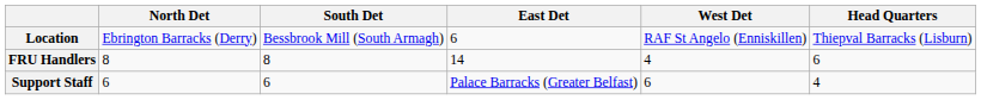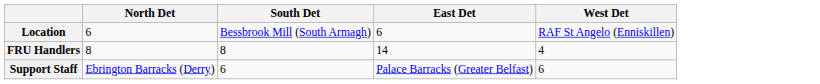 <table class="wikitable defaultcenter col1left">
 <tr>
 <th></th>
 <th>North Det</th>
 <th>South Det</th>
 <th>East Det</th>
 <th>West Det</th>
-<th>Head Quarters</th>
 </tr>
 <tr>
 <th>Location</th>
-<td><a href='#'>Ebrington Barracks</a> (<a href='#'>Derry</a>)</td>
+<td>6</td>
 <td><a href='#'>Bessbrook Mill</a> (<a href='#'>South Armagh</a>)</td>
 <td>6</td>
 <td><a href='#'>RAF St Angelo</a> (<a href='#'>Enniskillen</a>)</td>
-<td><a href='#'>Thiepval Barracks</a> (<a href='#'>Lisburn</a>)</td>
 </tr>
 <tr>
 <th>FRU Handlers</th>
 <td>8</td>
 <td>8</td>
 <td>14</td>
 <td>4</td>
-<td>6</td>
 </tr>
 <tr>
 <th>Support Staff</th>
-<td>6</td>
+<td><a href='#'>Ebrington Barracks</a> (<a href='#'>Derry</a>)</td>
 <td>6</td>
 <td><a href='#'>Palace Barracks</a> (<a href='#'>Greater Belfast</a>)</td>
 <td>6</td>
-<td>4</td>
 </tr>
 </table>
